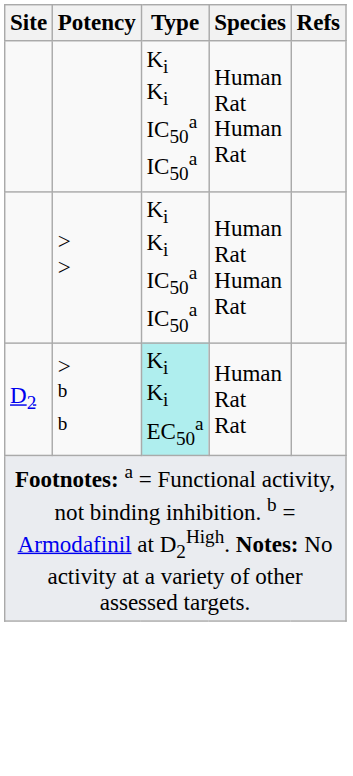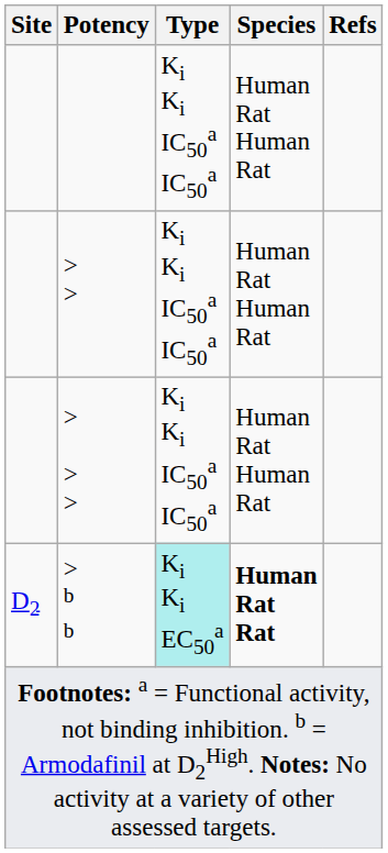 <table class="wikitable floatright">
 <tr>
 <th>Site</th>
 <th>Potency</th>
 <th>Type</th>
 <th>Species</th>
 <th>Refs</th>
 </tr>
 <tr>
 <td></td>
 <td><br><br><br></td>
 <td>K<sub>i</sub><br>K<sub>i</sub><br>IC<sub>50</sub><sup>a</sup><br>IC<sub>50</sub><sup>a</sup></td>
 <td>Human<br>Rat<br>Human<br>Rat</td>
 <td><br><br><br></td>
 </tr>
 <tr>
 <td></td>
 <td>><br>><br><br></td>
 <td>K<sub>i</sub><br>K<sub>i</sub><br>IC<sub>50</sub><sup>a</sup><br>IC<sub>50</sub><sup>a</sup></td>
 <td>Human<br>Rat<br>Human<br>Rat</td>
 <td><br><br><br></td>
 </tr>
 <tr>
+<td></td>
+<td>><br><br>><br>></td>
+<td>K<sub>i</sub><br>K<sub>i</sub><br>IC<sub>50</sub><sup>a</sup><br>IC<sub>50</sub><sup>a</sup></td>
+<td>Human<br>Rat<br>Human<br>Rat</td>
+<td><br><br><br></td>
+</tr>
+<tr>
 <td><a href='#'>D<sub>2</sub></a></td>
 <td>><br><sup>b</sup><br><sup>b</sup></td>
 <td style="background: paleturquoise;">K<sub>i</sub><br>K<sub>i</sub><br>EC<sub>50</sub><sup>a</sup></td>
-<td>Human<br>Rat<br>Rat</td>
+<td><strong>Human<br>Rat<br>Rat</strong></td>
 <td><br><br></td>
 </tr>
 <tr class="sortbottom">
 <td colspan="5" style="width:1px; background:#eaecf0; text-align:center;"><strong>Footnotes:</strong> <sup>a</sup> = Functional activity, not binding inhibition. <sup>b</sup> = <a href='#'>Armodafinil</a> at D<sub>2</sub><sup>High</sup>. <strong>Notes:</strong> No activity at a variety of other assessed targets.</td>
 </tr>
 </table>
